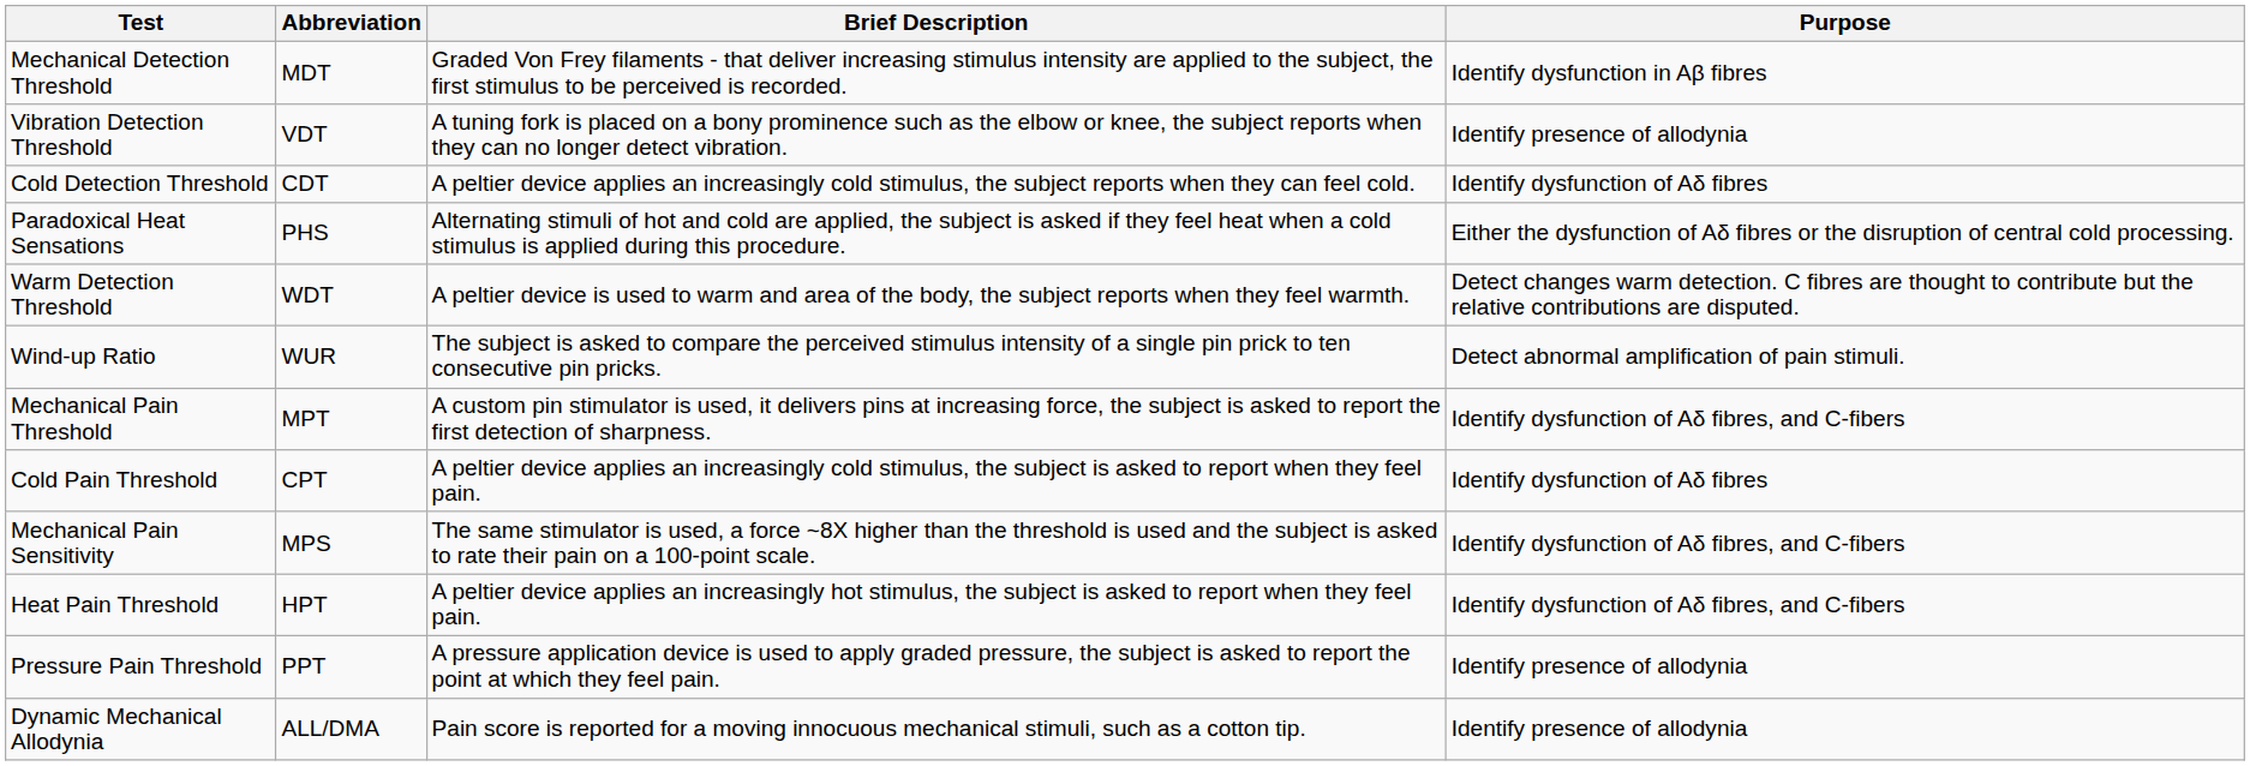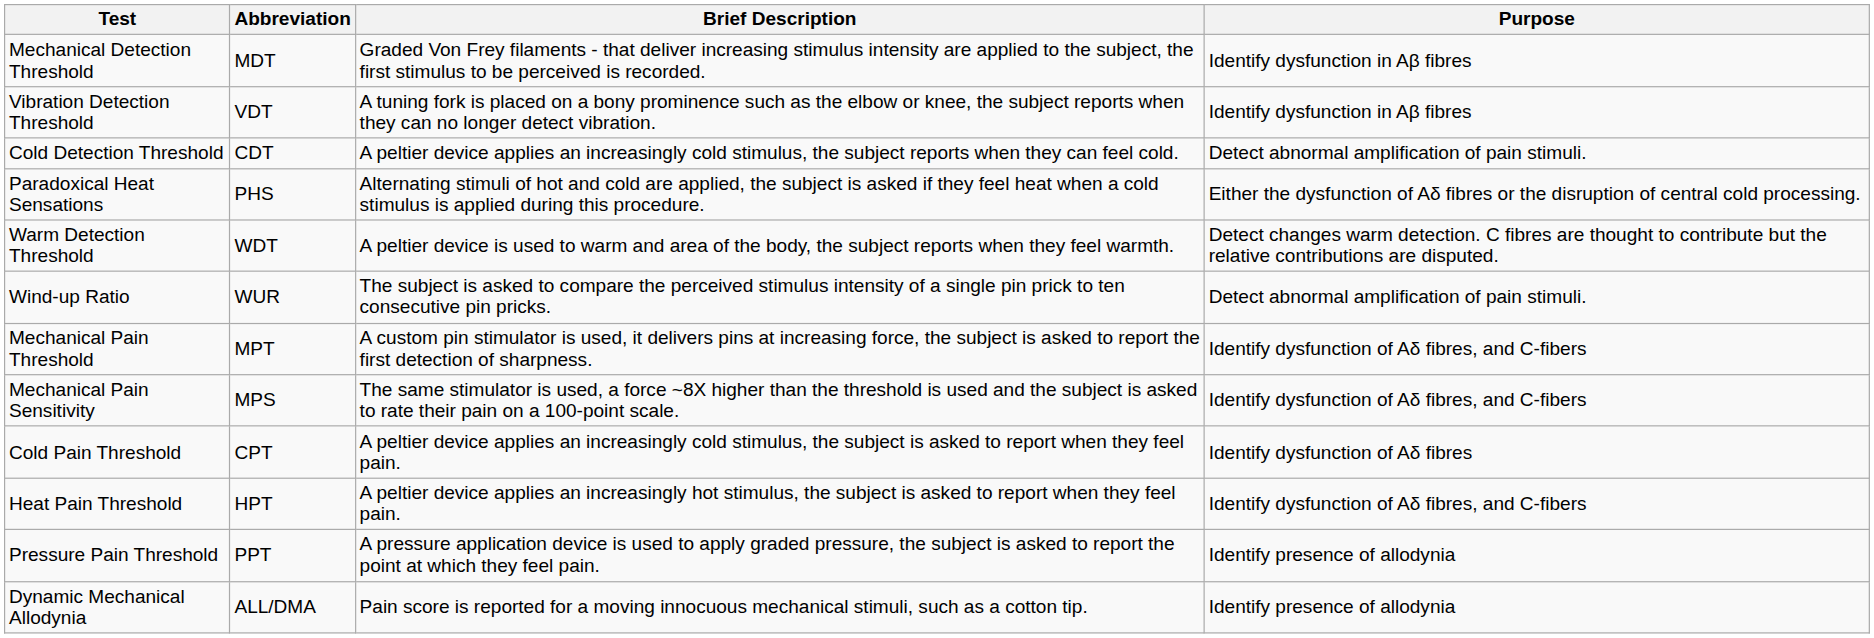 <table class="wikitable">
 <tr>
 <th>Test</th>
 <th>Abbreviation</th>
 <th>Brief Description</th>
 <th>Purpose</th>
 </tr>
 <tr>
 <td>Mechanical Detection Threshold</td>
 <td>MDT</td>
 <td>Graded Von Frey filaments - that deliver increasing stimulus intensity are applied to the subject, the first stimulus to be perceived is recorded.</td>
 <td>Identify dysfunction in Aβ fibres</td>
 </tr>
 <tr>
 <td>Vibration Detection Threshold</td>
 <td>VDT</td>
 <td>A tuning fork is placed on a bony prominence such as the elbow or knee, the subject reports when they can no longer detect vibration.</td>
-<td>Identify presence of allodynia</td>
+<td>Identify dysfunction in Aβ fibres</td>
 </tr>
 <tr>
 <td>Cold Detection Threshold</td>
 <td>CDT</td>
 <td>A peltier device applies an increasingly cold stimulus, the subject reports when they can feel cold.</td>
-<td>Identify dysfunction of Aδ fibres</td>
+<td>Detect abnormal amplification of pain stimuli.</td>
 </tr>
 <tr>
 <td>Paradoxical Heat Sensations</td>
 <td>PHS</td>
 <td>Alternating stimuli of hot and cold are applied, the subject is asked if they feel heat when a cold stimulus is applied during this procedure.</td>
 <td>Either the dysfunction of Aδ fibres or the disruption of central cold processing.</td>
 </tr>
 <tr>
 <td>Warm Detection Threshold</td>
 <td>WDT</td>
 <td>A peltier device is used to warm and area of the body, the subject reports when they feel warmth.</td>
 <td>Detect changes warm detection. C fibres are thought to contribute but the relative contributions are disputed.</td>
 </tr>
 <tr>
 <td>Wind-up Ratio</td>
 <td>WUR</td>
 <td>The subject is asked to compare the perceived stimulus intensity of a single pin prick to ten consecutive pin pricks.</td>
 <td>Detect abnormal amplification of pain stimuli.</td>
 </tr>
 <tr>
 <td>Mechanical Pain Threshold</td>
 <td>MPT</td>
 <td>A custom pin stimulator is used, it delivers pins at increasing force, the subject is asked to report the first detection of sharpness.</td>
 <td>Identify dysfunction of Aδ fibres, and C-fibers</td>
 </tr>
 <tr>
+<td>Mechanical Pain Sensitivity</td>
+<td>MPS</td>
+<td>The same stimulator is used, a force ~8X higher than the threshold is used and the subject is asked to rate their pain on a 100-point scale.</td>
+<td>Identify dysfunction of Aδ fibres, and C-fibers</td>
+</tr>
+<tr>
 <td>Cold Pain Threshold</td>
 <td>CPT</td>
 <td>A peltier device applies an increasingly cold stimulus, the subject is asked to report when they feel pain.</td>
 <td>Identify dysfunction of Aδ fibres</td>
-</tr>
-<tr>
-<td>Mechanical Pain Sensitivity</td>
-<td>MPS</td>
-<td>The same stimulator is used, a force ~8X higher than the threshold is used and the subject is asked to rate their pain on a 100-point scale.</td>
-<td>Identify dysfunction of Aδ fibres, and C-fibers</td>
 </tr>
 <tr>
 <td>Heat Pain Threshold</td>
 <td>HPT</td>
 <td>A peltier device applies an increasingly hot stimulus, the subject is asked to report when they feel pain.</td>
 <td>Identify dysfunction of Aδ fibres, and C-fibers</td>
 </tr>
 <tr>
 <td>Pressure Pain Threshold</td>
 <td>PPT</td>
 <td>A pressure application device is used to apply graded pressure, the subject is asked to report the point at which they feel pain.</td>
 <td>Identify presence of allodynia</td>
 </tr>
 <tr>
 <td>Dynamic Mechanical Allodynia</td>
 <td>ALL/DMA</td>
 <td>Pain score is reported for a moving innocuous mechanical stimuli, such as a cotton tip.</td>
 <td>Identify presence of allodynia</td>
 </tr>
 </table>
